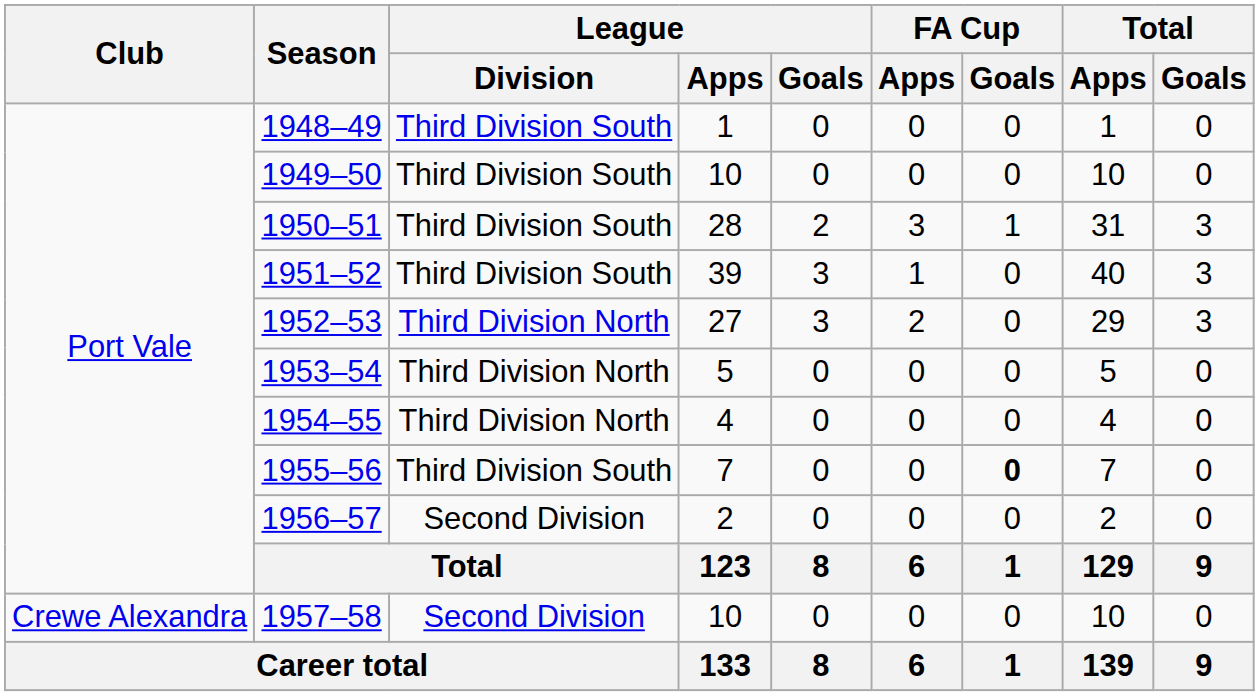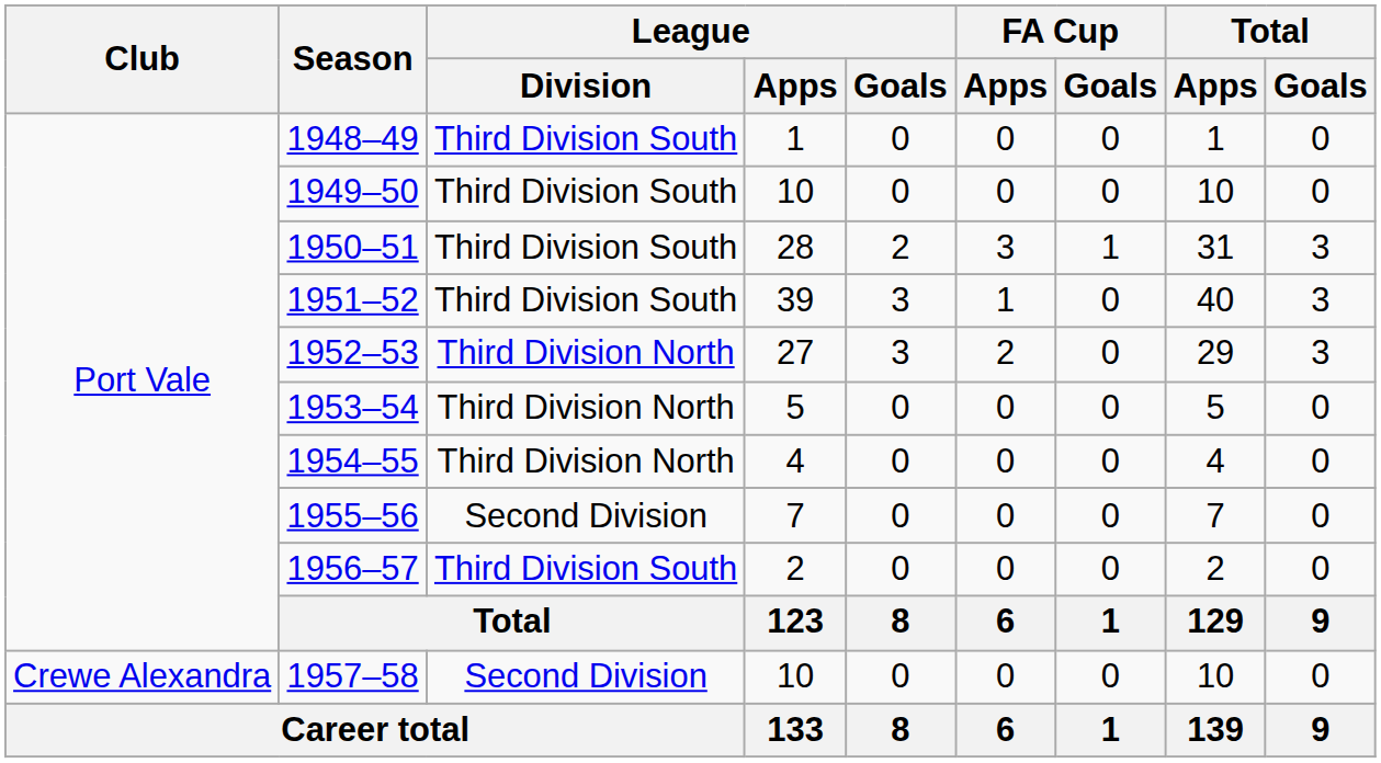 <table class="wikitable" style="text-align: center;">
 <tr>
 <th rowspan="2">Club</th>
 <th rowspan="2">Season</th>
 <th colspan="3">League</th>
 <th colspan="2">FA Cup</th>
 <th colspan="2">Total</th>
 </tr>
 <tr>
 <th>Division</th>
 <th>Apps</th>
 <th>Goals</th>
 <th>Apps</th>
 <th>Goals</th>
 <th>Apps</th>
 <th>Goals</th>
 </tr>
 <tr>
 <td rowspan="10"><a href='#'>Port Vale</a></td>
 <td><a href='#'>1948–49</a></td>
 <td><a href='#'>Third Division South</a></td>
 <td>1</td>
 <td>0</td>
 <td>0</td>
 <td>0</td>
 <td>1</td>
 <td>0</td>
 </tr>
 <tr>
 <td><a href='#'>1949–50</a></td>
 <td>Third Division South</td>
 <td>10</td>
 <td>0</td>
 <td>0</td>
 <td>0</td>
 <td>10</td>
 <td>0</td>
 </tr>
 <tr>
 <td><a href='#'>1950–51</a></td>
 <td>Third Division South</td>
 <td>28</td>
 <td>2</td>
 <td>3</td>
 <td>1</td>
 <td>31</td>
 <td>3</td>
 </tr>
 <tr>
 <td><a href='#'>1951–52</a></td>
 <td>Third Division South</td>
 <td>39</td>
 <td>3</td>
 <td>1</td>
 <td>0</td>
 <td>40</td>
 <td>3</td>
 </tr>
 <tr>
 <td><a href='#'>1952–53</a></td>
 <td><a href='#'>Third Division North</a></td>
 <td>27</td>
 <td>3</td>
 <td>2</td>
 <td>0</td>
 <td>29</td>
 <td>3</td>
 </tr>
 <tr>
 <td><a href='#'>1953–54</a></td>
 <td>Third Division North</td>
 <td>5</td>
 <td>0</td>
 <td>0</td>
 <td>0</td>
 <td>5</td>
 <td>0</td>
 </tr>
 <tr>
 <td><a href='#'>1954–55</a></td>
 <td>Third Division North</td>
 <td>4</td>
 <td>0</td>
 <td>0</td>
 <td>0</td>
 <td>4</td>
 <td>0</td>
 </tr>
 <tr>
 <td><a href='#'>1955–56</a></td>
-<td>Third Division South</td>
+<td>Second Division</td>
 <td>7</td>
 <td>0</td>
 <td>0</td>
-<td><strong>0</strong></td>
+<td>0</td>
 <td>7</td>
 <td>0</td>
 </tr>
 <tr>
 <td><a href='#'>1956–57</a></td>
-<td>Second Division</td>
+<td><a href='#'>Third Division South</a></td>
 <td>2</td>
 <td>0</td>
 <td>0</td>
 <td>0</td>
 <td>2</td>
 <td>0</td>
 </tr>
 <tr>
 <th colspan="2">Total</th>
 <th>123</th>
 <th>8</th>
 <th>6</th>
 <th>1</th>
 <th>129</th>
 <th>9</th>
 </tr>
 <tr>
 <td><a href='#'>Crewe Alexandra</a></td>
 <td><a href='#'>1957–58</a></td>
 <td><a href='#'>Second Division</a></td>
 <td>10</td>
 <td>0</td>
 <td>0</td>
 <td>0</td>
 <td>10</td>
 <td>0</td>
 </tr>
 <tr>
 <th colspan="3">Career total</th>
 <th>133</th>
 <th>8</th>
 <th>6</th>
 <th>1</th>
 <th>139</th>
 <th>9</th>
 </tr>
 </table>
